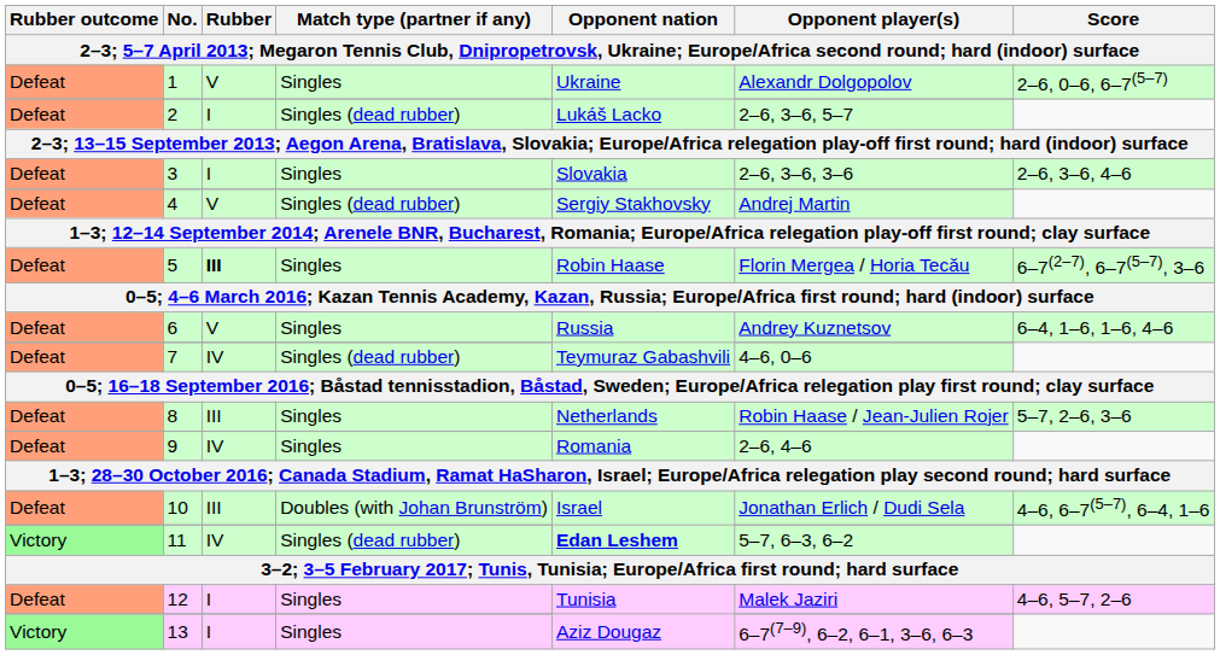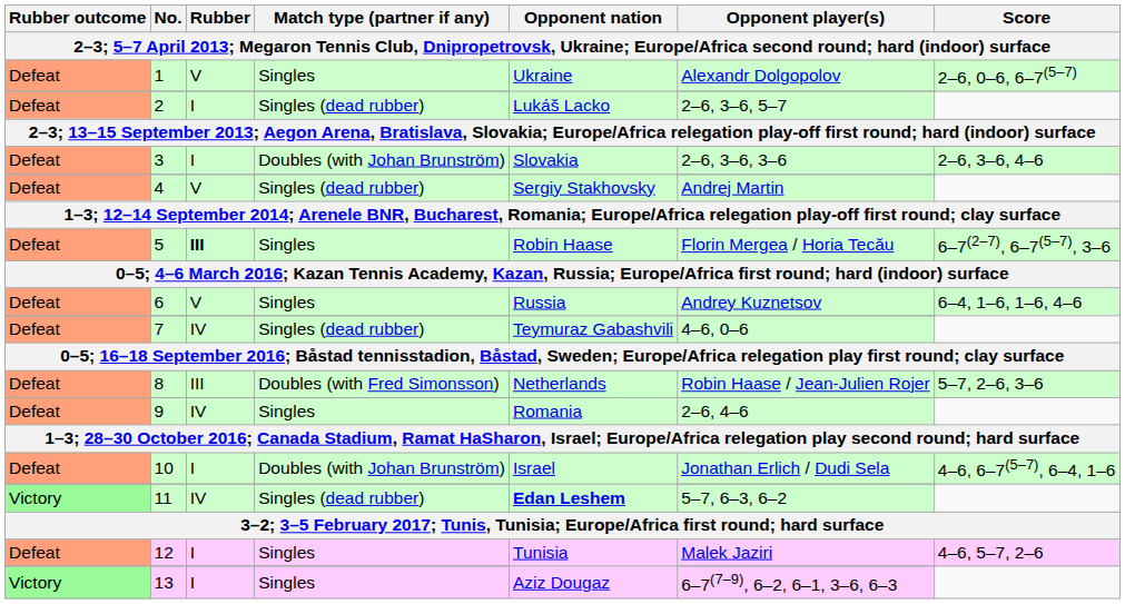 <table class=wikitable>
 <tr>
 <th>Rubber outcome</th>
 <th>No.</th>
 <th>Rubber</th>
 <th>Match type (partner if any)</th>
 <th>Opponent nation</th>
 <th>Opponent player(s)</th>
 <th>Score</th>
 </tr>
 <tr>
 <th colspan=7>2–3; <a href='#'>5–7 April 2013</a>; Megaron Tennis Club, <a href='#'>Dnipropetrovsk</a>, Ukraine; Europe/Africa second round; hard (indoor) surface</th>
 </tr>
 <tr bgcolor=#CCFFCC>
 <td bgcolor=FFA07A>Defeat</td>
 <td>1</td>
 <td>V</td>
 <td>Singles</td>
 <td rowspan=2> <a href='#'>Ukraine</a></td>
 <td><a href='#'>Alexandr Dolgopolov</a></td>
 <td>2–6, 0–6, 6–7<sup>(5–7)</sup></td>
 </tr>
 <tr>
 </tr>
 <tr bgcolor=#CCFFCC>
 <td bgcolor=FFA07A>Defeat</td>
 <td>2</td>
 <td>I</td>
 <td>Singles (<a href='#'>dead rubber</a>)</td>
 <td><a href='#'>Lukáš Lacko</a></td>
 <td>2–6, 3–6, 5–7</td>
 </tr>
 <tr>
 <th colspan=7>2–3; <a href='#'>13–15 September 2013</a>; <a href='#'>Aegon Arena</a>, <a href='#'>Bratislava</a>, Slovakia; Europe/Africa relegation play-off first round; hard (indoor) surface</th>
 </tr>
 <tr bgcolor=#CCFFCC>
 <td bgcolor=FFA07A>Defeat</td>
 <td>3</td>
 <td>I</td>
-<td>Singles</td>
+<td>Doubles (with <a href='#'>Johan Brunström</a>)</td>
 <td rowspan=2> <a href='#'>Slovakia</a></td>
 <td>2–6, 3–6, 3–6</td>
 <td>2–6, 3–6, 4–6</td>
 </tr>
 <tr>
 </tr>
 <tr bgcolor=#CCFFCC>
 <td bgcolor=FFA07A>Defeat</td>
 <td>4</td>
 <td>V</td>
 <td>Singles (<a href='#'>dead rubber</a>)</td>
 <td><a href='#'>Sergiy Stakhovsky</a></td>
 <td><a href='#'>Andrej Martin</a></td>
 </tr>
 <tr>
 <th colspan=7>1–3; <a href='#'>12–14 September 2014</a>; <a href='#'>Arenele BNR</a>, <a href='#'>Bucharest</a>, Romania; Europe/Africa relegation play-off first round; clay surface</th>
 </tr>
 <tr bgcolor=#CCFFCC>
 <td bgcolor=FFA07A>Defeat</td>
 <td>5</td>
 <td><strong>III</strong></td>
 <td>Singles</td>
 <td><a href='#'>Robin Haase</a></td>
 <td><a href='#'>Florin Mergea</a> / <a href='#'>Horia Tecău</a></td>
 <td>6–7<sup>(2–7)</sup>, 6–7<sup>(5–7)</sup>, 3–6</td>
 </tr>
 <tr>
 <th colspan=7>0–5; <a href='#'>4–6 March 2016</a>; Kazan Tennis Academy, <a href='#'>Kazan</a>, Russia; Europe/Africa first round; hard (indoor) surface</th>
 </tr>
 <tr bgcolor=#CCFFCC>
 <td bgcolor=FFA07A>Defeat</td>
 <td>6</td>
 <td>V</td>
 <td>Singles</td>
 <td rowspan=2> <a href='#'>Russia</a></td>
 <td><a href='#'>Andrey Kuznetsov</a></td>
 <td>6–4, 1–6, 1–6, 4–6</td>
 </tr>
 <tr>
 </tr>
 <tr bgcolor=#CCFFCC>
 <td bgcolor=FFA07A>Defeat</td>
 <td>7</td>
 <td>IV</td>
 <td>Singles (<a href='#'>dead rubber</a>)</td>
 <td><a href='#'>Teymuraz Gabashvili</a></td>
 <td>4–6, 0–6</td>
 </tr>
 <tr>
 <th colspan=7>0–5; <a href='#'>16–18 September 2016</a>; Båstad tennisstadion, <a href='#'>Båstad</a>, Sweden; Europe/Africa relegation play first round; clay surface</th>
 </tr>
 <tr bgcolor=#CCFFCC>
 <td bgcolor=FFA07A>Defeat</td>
 <td>8</td>
 <td>III</td>
-<td>Singles</td>
+<td>Doubles (with <a href='#'>Fred Simonsson</a>)</td>
 <td rowspan=2> <a href='#'>Netherlands</a></td>
 <td><a href='#'>Robin Haase</a> / <a href='#'>Jean-Julien Rojer</a></td>
 <td>5–7, 2–6, 3–6</td>
 </tr>
 <tr>
 </tr>
 <tr bgcolor=#CCFFCC>
 <td bgcolor=FFA07A>Defeat</td>
 <td>9</td>
 <td>IV</td>
 <td>Singles</td>
 <td> <a href='#'>Romania</a></td>
 <td>2–6, 4–6</td>
 </tr>
 <tr>
 <th colspan=7>1–3; <a href='#'>28–30 October 2016</a>; <a href='#'>Canada Stadium</a>, <a href='#'>Ramat HaSharon</a>, Israel; Europe/Africa relegation play second round; hard surface</th>
 </tr>
 <tr bgcolor=#CCFFCC>
 <td bgcolor=FFA07A>Defeat</td>
 <td>10</td>
-<td>III</td>
+<td>I</td>
 <td>Doubles (with <a href='#'>Johan Brunström</a>)</td>
 <td rowspan=2> <a href='#'>Israel</a></td>
 <td><a href='#'>Jonathan Erlich</a> / <a href='#'>Dudi Sela</a></td>
 <td>4–6, 6–7<sup>(5–7)</sup>, 6–4, 1–6</td>
 </tr>
 <tr>
 </tr>
 <tr bgcolor=#CCFFCC>
 <td bgcolor=98FB98>Victory</td>
 <td>11</td>
 <td>IV</td>
 <td>Singles (<a href='#'>dead rubber</a>)</td>
 <td><strong><a href='#'>Edan Leshem</a></strong></td>
 <td>5–7, 6–3, 6–2</td>
 </tr>
 <tr>
 <th colspan=7>3–2; <a href='#'>3–5 February 2017</a>; <a href='#'>Tunis</a>, Tunisia; Europe/Africa first round; hard surface</th>
 </tr>
 <tr bgcolor=#FFCCFF>
 <td bgcolor=FFA07A>Defeat</td>
 <td>12</td>
 <td>I</td>
 <td>Singles</td>
 <td rowspan=2> <a href='#'>Tunisia</a></td>
 <td><a href='#'>Malek Jaziri</a></td>
 <td>4–6, 5–7, 2–6</td>
 </tr>
 <tr>
 </tr>
 <tr bgcolor=#FFCCFF>
 <td bgcolor=98FB98>Victory</td>
 <td>13</td>
 <td>I</td>
 <td>Singles</td>
 <td><a href='#'>Aziz Dougaz</a></td>
 <td>6–7<sup>(7–9)</sup>, 6–2, 6–1, 3–6, 6–3</td>
 </tr>
 </table>
